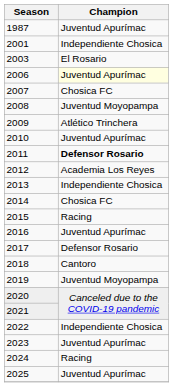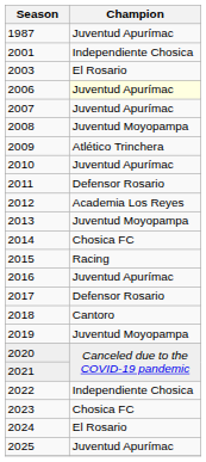 <table class="wikitable sortable">
 <tr>
 <th width=80px>Season</th>
 <th width=170px>Champion</th>
 </tr>
 <tr>
 <td>1987</td>
 <td>Juventud Apurímac</td>
 </tr>
 <tr>
 <td>2001</td>
 <td>Independiente Chosica</td>
 </tr>
 <tr>
 <td>2003</td>
 <td>El Rosario</td>
 </tr>
 <tr>
 <td>2006</td>
 <td style="background: lightyellow;">Juventud Apurímac</td>
 </tr>
 <tr>
 <td>2007</td>
-<td>Chosica FC</td>
+<td>Juventud Apurímac</td>
 </tr>
 <tr>
 <td>2008</td>
 <td>Juventud Moyopampa</td>
 </tr>
 <tr>
 <td>2009</td>
 <td>Atlético Trinchera</td>
 </tr>
 <tr>
 <td>2010</td>
 <td>Juventud Apurímac</td>
 </tr>
 <tr>
 <td>2011</td>
-<td><strong>Defensor Rosario</strong></td>
+<td>Defensor Rosario</td>
 </tr>
 <tr>
 <td>2012</td>
 <td>Academia Los Reyes</td>
 </tr>
 <tr>
 <td>2013</td>
-<td>Independiente Chosica</td>
+<td>Juventud Moyopampa</td>
 </tr>
 <tr>
 <td>2014</td>
 <td>Chosica FC</td>
 </tr>
 <tr>
 <td>2015</td>
 <td>Racing</td>
 </tr>
 <tr>
 <td>2016</td>
 <td>Juventud Apurímac</td>
 </tr>
 <tr>
 <td>2017</td>
 <td>Defensor Rosario</td>
 </tr>
 <tr>
 <td>2018</td>
 <td>Cantoro</td>
 </tr>
 <tr>
 <td>2019</td>
 <td>Juventud Moyopampa</td>
 </tr>
 <tr bgcolor=#efefef>
 <td>2020</td>
 <td rowspan=2 colspan="1" align=center><em>Canceled due to the <a href='#'>COVID-19 pandemic</a></em></td>
 </tr>
 <tr bgcolor=#efefef>
 <td>2021</td>
 </tr>
 <tr>
 <td>2022</td>
 <td>Independiente Chosica</td>
 </tr>
 <tr>
 <td>2023</td>
-<td>Juventud Apurímac</td>
+<td>Chosica FC</td>
 </tr>
 <tr>
 <td>2024</td>
-<td>Racing</td>
+<td>El Rosario</td>
 </tr>
 <tr>
 <td>2025</td>
 <td>Juventud Apurímac</td>
 </tr>
 <tr>
 </tr>
 </table>
